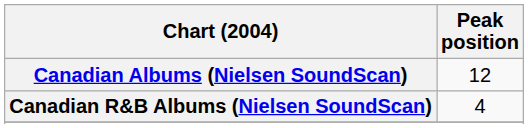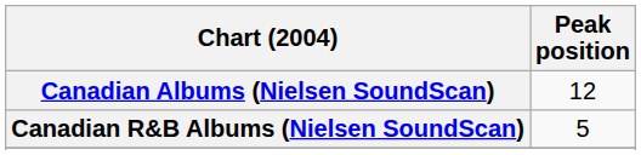 <table class="wikitable sortable plainrowheaders" style="text-align:center">
 <tr>
 <th scope="col">Chart (2004)</th>
 <th scope="col">Peak<br>position</th>
 </tr>
 <tr>
 <th scope="row"><a href='#'>Canadian Albums</a> (<a href='#'>Nielsen SoundScan</a>)</th>
 <td>12</td>
 </tr>
 <tr>
 <th scope="row">Canadian R&B Albums (<a href='#'>Nielsen SoundScan</a>)</th>
-<td>4</td>
+<td>5</td>
 </tr>
 <tr>
 </tr>
 <tr>
 </tr>
 <tr>
 </tr>
 <tr>
 </tr>
 <tr>
 </tr>
 <tr>
 </tr>
 <tr>
 </tr>
 <tr>
 </tr>
 <tr>
 </tr>
 <tr>
 </tr>
 <tr>
 </tr>
 <tr>
 </tr>
 </table>
